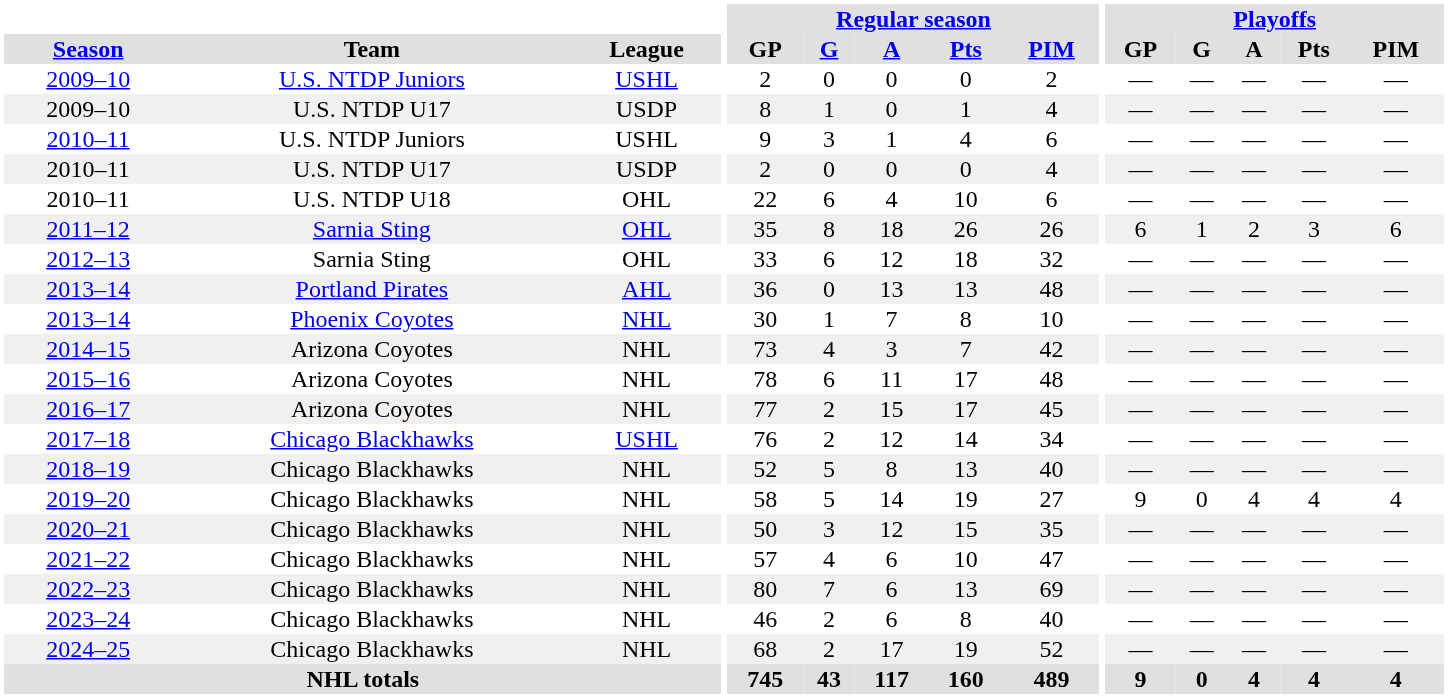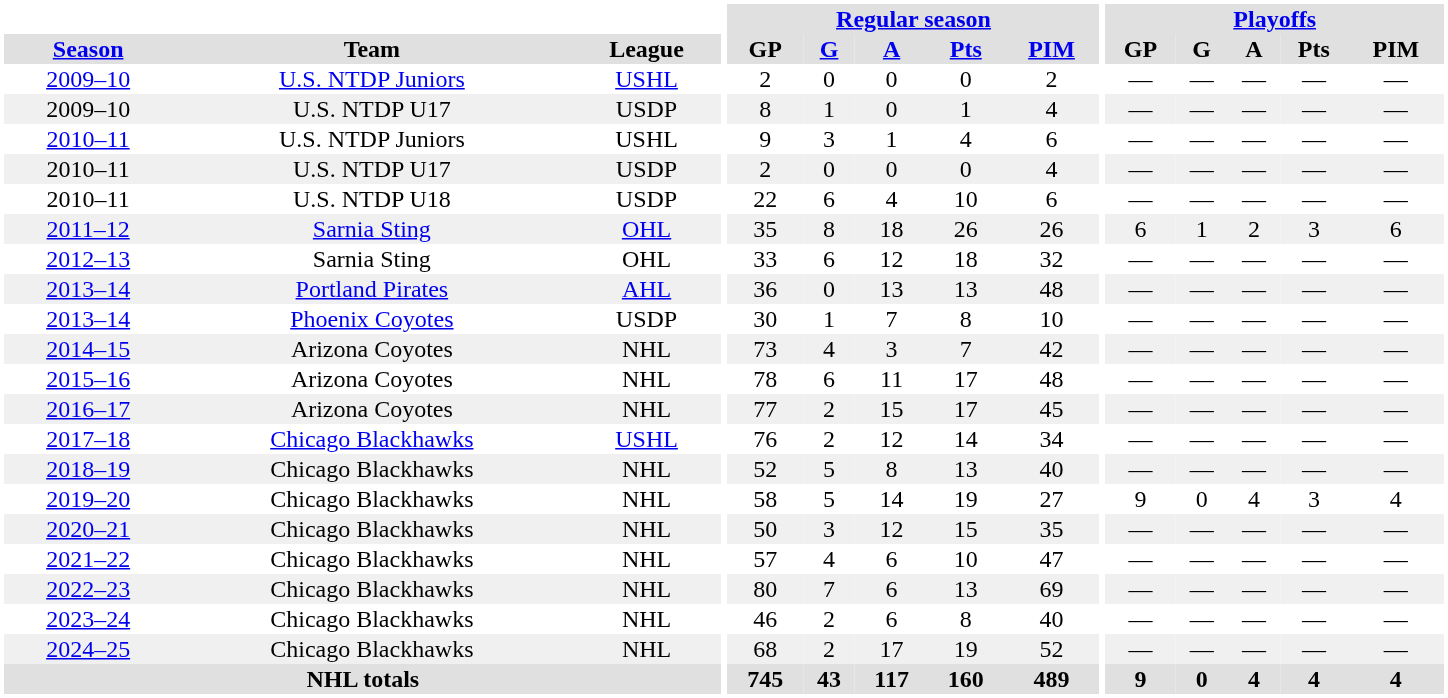 <table border="0" cellpadding="1" cellspacing="0" style="text-align:center; width:60em">
 <tr bgcolor="#e0e0e0">
 <th colspan="3"  bgcolor="#ffffff"></th>
 <th rowspan="99" bgcolor="#ffffff"></th>
 <th colspan="5"><a href='#'>Regular season</a></th>
 <th rowspan="99" bgcolor="#ffffff"></th>
 <th colspan="5"><a href='#'>Playoffs</a></th>
 </tr>
 <tr bgcolor="#e0e0e0">
 <th><a href='#'>Season</a></th>
 <th>Team</th>
 <th>League</th>
 <th>GP</th>
 <th><a href='#'>G</a></th>
 <th><a href='#'>A</a></th>
 <th><a href='#'>Pts</a></th>
 <th><a href='#'>PIM</a></th>
 <th>GP</th>
 <th>G</th>
 <th>A</th>
 <th>Pts</th>
 <th>PIM</th>
 </tr>
 <tr>
 <td><a href='#'>2009–10</a></td>
 <td><a href='#'>U.S. NTDP Juniors</a></td>
 <td><a href='#'>USHL</a></td>
 <td>2</td>
 <td>0</td>
 <td>0</td>
 <td>0</td>
 <td>2</td>
 <td>—</td>
 <td>—</td>
 <td>—</td>
 <td>—</td>
 <td>—</td>
 </tr>
 <tr bgcolor="#f0f0f0">
 <td>2009–10</td>
 <td>U.S. NTDP U17</td>
 <td>USDP</td>
 <td>8</td>
 <td>1</td>
 <td>0</td>
 <td>1</td>
 <td>4</td>
 <td>—</td>
 <td>—</td>
 <td>—</td>
 <td>—</td>
 <td>—</td>
 </tr>
 <tr>
 <td><a href='#'>2010–11</a></td>
 <td>U.S. NTDP Juniors</td>
 <td>USHL</td>
 <td>9</td>
 <td>3</td>
 <td>1</td>
 <td>4</td>
 <td>6</td>
 <td>—</td>
 <td>—</td>
 <td>—</td>
 <td>—</td>
 <td>—</td>
 </tr>
 <tr bgcolor="#f0f0f0">
 <td>2010–11</td>
 <td>U.S. NTDP U17</td>
 <td>USDP</td>
 <td>2</td>
 <td>0</td>
 <td>0</td>
 <td>0</td>
 <td>4</td>
 <td>—</td>
 <td>—</td>
 <td>—</td>
 <td>—</td>
 <td>—</td>
 </tr>
 <tr>
 <td>2010–11</td>
 <td>U.S. NTDP U18</td>
-<td>OHL</td>
+<td>USDP</td>
 <td>22</td>
 <td>6</td>
 <td>4</td>
 <td>10</td>
 <td>6</td>
 <td>—</td>
 <td>—</td>
 <td>—</td>
 <td>—</td>
 <td>—</td>
 </tr>
 <tr bgcolor="#f0f0f0">
 <td><a href='#'>2011–12</a></td>
 <td><a href='#'>Sarnia Sting</a></td>
 <td><a href='#'>OHL</a></td>
 <td>35</td>
 <td>8</td>
 <td>18</td>
 <td>26</td>
 <td>26</td>
 <td>6</td>
 <td>1</td>
 <td>2</td>
 <td>3</td>
 <td>6</td>
 </tr>
 <tr>
 <td><a href='#'>2012–13</a></td>
 <td>Sarnia Sting</td>
 <td>OHL</td>
 <td>33</td>
 <td>6</td>
 <td>12</td>
 <td>18</td>
 <td>32</td>
 <td>—</td>
 <td>—</td>
 <td>—</td>
 <td>—</td>
 <td>—</td>
 </tr>
 <tr bgcolor="#f0f0f0">
 <td><a href='#'>2013–14</a></td>
 <td><a href='#'>Portland Pirates</a></td>
 <td><a href='#'>AHL</a></td>
 <td>36</td>
 <td>0</td>
 <td>13</td>
 <td>13</td>
 <td>48</td>
 <td>—</td>
 <td>—</td>
 <td>—</td>
 <td>—</td>
 <td>—</td>
 </tr>
 <tr>
 <td><a href='#'>2013–14</a></td>
 <td><a href='#'>Phoenix Coyotes</a></td>
-<td><a href='#'>NHL</a></td>
+<td>USDP</td>
 <td>30</td>
 <td>1</td>
 <td>7</td>
 <td>8</td>
 <td>10</td>
 <td>—</td>
 <td>—</td>
 <td>—</td>
 <td>—</td>
 <td>—</td>
 </tr>
 <tr bgcolor="#f0f0f0">
 <td><a href='#'>2014–15</a></td>
 <td>Arizona Coyotes</td>
 <td>NHL</td>
 <td>73</td>
 <td>4</td>
 <td>3</td>
 <td>7</td>
 <td>42</td>
 <td>—</td>
 <td>—</td>
 <td>—</td>
 <td>—</td>
 <td>—</td>
 </tr>
 <tr>
 <td><a href='#'>2015–16</a></td>
 <td>Arizona Coyotes</td>
 <td>NHL</td>
 <td>78</td>
 <td>6</td>
 <td>11</td>
 <td>17</td>
 <td>48</td>
 <td>—</td>
 <td>—</td>
 <td>—</td>
 <td>—</td>
 <td>—</td>
 </tr>
 <tr bgcolor="#f0f0f0">
 <td><a href='#'>2016–17</a></td>
 <td>Arizona Coyotes</td>
 <td>NHL</td>
 <td>77</td>
 <td>2</td>
 <td>15</td>
 <td>17</td>
 <td>45</td>
 <td>—</td>
 <td>—</td>
 <td>—</td>
 <td>—</td>
 <td>—</td>
 </tr>
 <tr>
 <td><a href='#'>2017–18</a></td>
 <td><a href='#'>Chicago Blackhawks</a></td>
 <td><a href='#'>USHL</a></td>
 <td>76</td>
 <td>2</td>
 <td>12</td>
 <td>14</td>
 <td>34</td>
 <td>—</td>
 <td>—</td>
 <td>—</td>
 <td>—</td>
 <td>—</td>
 </tr>
 <tr bgcolor="#f0f0f0">
 <td><a href='#'>2018–19</a></td>
 <td>Chicago Blackhawks</td>
 <td>NHL</td>
 <td>52</td>
 <td>5</td>
 <td>8</td>
 <td>13</td>
 <td>40</td>
 <td>—</td>
 <td>—</td>
 <td>—</td>
 <td>—</td>
 <td>—</td>
 </tr>
 <tr>
 <td><a href='#'>2019–20</a></td>
 <td>Chicago Blackhawks</td>
 <td>NHL</td>
 <td>58</td>
 <td>5</td>
 <td>14</td>
 <td>19</td>
 <td>27</td>
 <td>9</td>
 <td>0</td>
 <td>4</td>
-<td>4</td>
+<td>3</td>
 <td>4</td>
 </tr>
 <tr bgcolor="#f0f0f0">
 <td><a href='#'>2020–21</a></td>
 <td>Chicago Blackhawks</td>
 <td>NHL</td>
 <td>50</td>
 <td>3</td>
 <td>12</td>
 <td>15</td>
 <td>35</td>
 <td>—</td>
 <td>—</td>
 <td>—</td>
 <td>—</td>
 <td>—</td>
 </tr>
 <tr>
 <td><a href='#'>2021–22</a></td>
 <td>Chicago Blackhawks</td>
 <td>NHL</td>
 <td>57</td>
 <td>4</td>
 <td>6</td>
 <td>10</td>
 <td>47</td>
 <td>—</td>
 <td>—</td>
 <td>—</td>
 <td>—</td>
 <td>—</td>
 </tr>
 <tr bgcolor="#f0f0f0">
 <td><a href='#'>2022–23</a></td>
 <td>Chicago Blackhawks</td>
 <td>NHL</td>
 <td>80</td>
 <td>7</td>
 <td>6</td>
 <td>13</td>
 <td>69</td>
 <td>—</td>
 <td>—</td>
 <td>—</td>
 <td>—</td>
 <td>—</td>
 </tr>
 <tr>
 <td><a href='#'>2023–24</a></td>
 <td>Chicago Blackhawks</td>
 <td>NHL</td>
 <td>46</td>
 <td>2</td>
 <td>6</td>
 <td>8</td>
 <td>40</td>
 <td>—</td>
 <td>—</td>
 <td>—</td>
 <td>—</td>
 <td>—</td>
 </tr>
 <tr bgcolor="#f0f0f0">
 <td><a href='#'>2024–25</a></td>
 <td>Chicago Blackhawks</td>
 <td>NHL</td>
 <td>68</td>
 <td>2</td>
 <td>17</td>
 <td>19</td>
 <td>52</td>
 <td>—</td>
 <td>—</td>
 <td>—</td>
 <td>—</td>
 <td>—</td>
 </tr>
 <tr bgcolor="#e0e0e0">
 <th colspan="3">NHL totals</th>
 <th>745</th>
 <th>43</th>
 <th>117</th>
 <th>160</th>
 <th>489</th>
 <th>9</th>
 <th>0</th>
 <th>4</th>
 <th>4</th>
 <th>4</th>
 </tr>
 </table>
